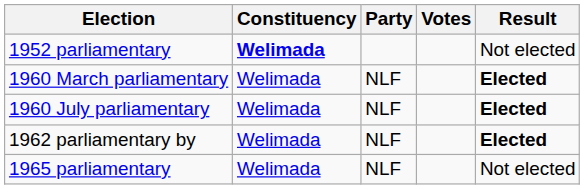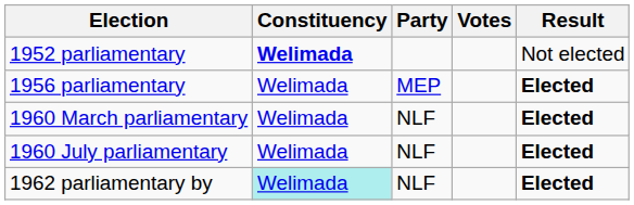 <table class="wikitable" style="text-align:left;">
 <tr>
 <th scope=col>Election</th>
 <th scope=col>Constituency</th>
 <th scope=col>Party</th>
 <th scope=col>Votes</th>
 <th scope=col>Result</th>
 </tr>
 <tr>
 <td><a href='#'>1952 parliamentary</a></td>
 <td><strong><a href='#'>Welimada</a></strong></td>
 <td></td>
 <td align=right></td>
 <td>Not elected</td>
+</tr>
+<tr>
+<td><a href='#'>1956 parliamentary</a></td>
+<td><a href='#'>Welimada</a></td>
+<td><a href='#'>MEP</a></td>
+<td align=right></td>
+<td><strong>Elected</strong></td>
 </tr>
 <tr>
 <td><a href='#'>1960 March parliamentary</a></td>
 <td><a href='#'>Welimada</a></td>
 <td>NLF</td>
 <td align=right></td>
 <td><strong>Elected</strong></td>
 </tr>
 <tr>
 <td><a href='#'>1960 July parliamentary</a></td>
 <td><a href='#'>Welimada</a></td>
 <td>NLF</td>
 <td align=right></td>
 <td><strong>Elected</strong></td>
 </tr>
 <tr>
 <td>1962 parliamentary by</td>
-<td><a href='#'>Welimada</a></td>
+<td style="background: paleturquoise;"><a href='#'>Welimada</a></td>
 <td>NLF</td>
 <td align=right></td>
 <td><strong>Elected</strong></td>
 </tr>
-<tr>
-<td><a href='#'>1965 parliamentary</a></td>
-<td><a href='#'>Welimada</a></td>
-<td>NLF</td>
-<td align=right></td>
-<td>Not elected</td>
-</tr>
 </table>
